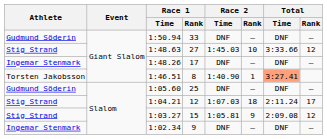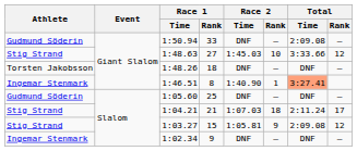 <table class="wikitable" style="font-size:90%">
 <tr>
 <th rowspan="2">Athlete</th>
 <th rowspan="2">Event</th>
 <th colspan="2">Race 1</th>
 <th colspan="2">Race 2</th>
 <th colspan="2">Total</th>
 </tr>
 <tr>
 <th>Time</th>
 <th>Rank</th>
 <th>Time</th>
 <th>Rank</th>
 <th>Time</th>
 <th>Rank</th>
 </tr>
 <tr>
 <td><a href='#'>Gudmund Söderin</a></td>
 <td rowspan="4">Giant Slalom</td>
 <td align="center">1:50.94</td>
 <td align="center">33</td>
 <td align="center">DNF</td>
 <td align="center">–</td>
-<td align="center">DNF</td>
+<td align="center">2:09.08</td>
 <td align="center">–</td>
 </tr>
 <tr>
 <td><a href='#'>Stig Strand</a></td>
 <td align="center">1:48.63</td>
 <td align="center">27</td>
 <td align="center">1:45.03</td>
 <td align="center">10</td>
 <td align="center">3:33.66</td>
 <td align="center">12</td>
 </tr>
 <tr>
-<td><a href='#'>Ingemar Stenmark</a></td>
+<td>Torsten Jakobsson</td>
 <td align="center">1:48.26</td>
-<td align="center">17</td>
+<td align="center">18</td>
 <td align="center">DNF</td>
 <td align="center">–</td>
 <td align="center">DNF</td>
 <td align="center">–</td>
 </tr>
 <tr>
-<td>Torsten Jakobsson</td>
+<td><a href='#'>Ingemar Stenmark</a></td>
 <td align="center">1:46.51</td>
 <td align="center">8</td>
 <td align="center">1:40.90</td>
 <td align="center">1</td>
 <td align="center" style="background: lightsalmon;">3:27.41</td>
 <td align="center"></td>
 </tr>
 <tr>
 <td><a href='#'>Gudmund Söderin</a></td>
 <td rowspan="4">Slalom</td>
 <td align="center">1:05.60</td>
 <td align="center">25</td>
 <td align="center">DNF</td>
 <td align="center">–</td>
 <td align="center">DNF</td>
 <td align="center">–</td>
 </tr>
 <tr>
 <td><a href='#'>Stig Strand</a></td>
 <td align="center">1:04.21</td>
-<td align="center">12</td>
+<td align="center">21</td>
 <td align="center">1:07.03</td>
 <td align="center">18</td>
 <td align="center">2:11.24</td>
 <td align="center">17</td>
 </tr>
 <tr>
 <td><a href='#'>Stig Strand</a></td>
 <td align="center">1:03.27</td>
 <td align="center">15</td>
 <td align="center">1:05.81</td>
 <td align="center">9</td>
 <td align="center">2:09.08</td>
 <td align="center">12</td>
 </tr>
 <tr>
 <td><a href='#'>Ingemar Stenmark</a></td>
 <td align="center">1:02.34</td>
 <td align="center">9</td>
 <td align="center">DNF</td>
 <td align="center">–</td>
 <td align="center">DNF</td>
 <td align="center">–</td>
 </tr>
 </table>
